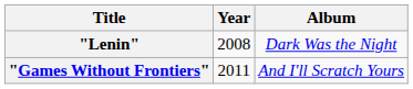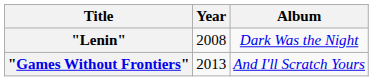 <table class="wikitable plainrowheaders" style="text-align:center;">
 <tr>
 <th scope="col">Title</th>
 <th scope="col">Year</th>
 <th scope="col">Album</th>
 </tr>
 <tr>
 <th scope="row">"Lenin"</th>
 <td>2008</td>
 <td><em><a href='#'>Dark Was the Night</a></em></td>
 </tr>
 <tr>
 <th scope="row">"<a href='#'>Games Without Frontiers</a>"</th>
-<td>2011</td>
+<td>2013</td>
 <td><em><a href='#'>And I'll Scratch Yours</a></em></td>
 </tr>
 </table>
